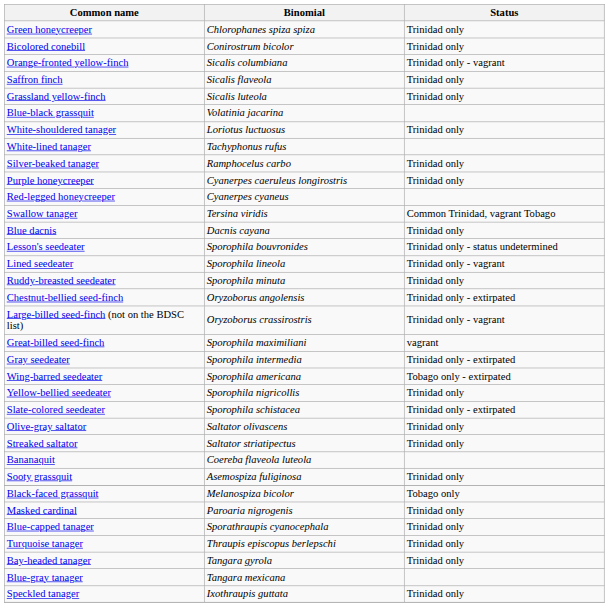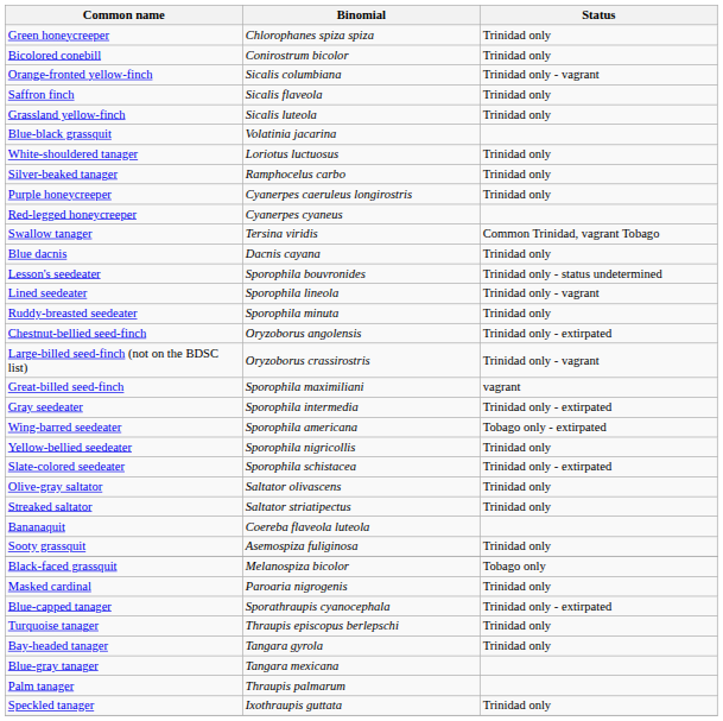 <table width=72% class="wikitable">
 <tr>
 <th width=24%>Common name</th>
 <th width=24%>Binomial</th>
 <th width=24%>Status</th>
 </tr>
 <tr>
 <td><a href='#'>Green honeycreeper</a></td>
 <td><em>Chlorophanes spiza spiza</em></td>
 <td>Trinidad only</td>
 </tr>
 <tr>
 <td><a href='#'>Bicolored conebill</a></td>
 <td><em>Conirostrum bicolor</em></td>
 <td>Trinidad only</td>
 </tr>
 <tr>
 <td><a href='#'>Orange-fronted yellow-finch</a></td>
 <td><em>Sicalis columbiana</em></td>
 <td>Trinidad only - vagrant</td>
 </tr>
 <tr>
 <td><a href='#'>Saffron finch</a></td>
 <td><em>Sicalis flaveola</em></td>
 <td>Trinidad only</td>
 </tr>
 <tr>
 <td><a href='#'>Grassland yellow-finch</a></td>
 <td><em>Sicalis luteola</em></td>
 <td>Trinidad only</td>
 </tr>
 <tr>
 <td><a href='#'>Blue-black grassquit</a></td>
 <td><em>Volatinia jacarina</em></td>
 <td></td>
 </tr>
 <tr>
 <td><a href='#'>White-shouldered tanager</a></td>
 <td><em>Loriotus luctuosus</em></td>
 <td>Trinidad only</td>
-</tr>
-<tr>
-<td><a href='#'>White-lined tanager</a></td>
-<td><em>Tachyphonus rufus</em></td>
-<td></td>
 </tr>
 <tr>
 <td><a href='#'>Silver-beaked tanager</a></td>
 <td><em>Ramphocelus carbo</em></td>
 <td>Trinidad only</td>
 </tr>
 <tr>
 <td><a href='#'>Purple honeycreeper</a></td>
 <td><em>Cyanerpes caeruleus longirostris</em></td>
 <td>Trinidad only</td>
 </tr>
 <tr>
 <td><a href='#'>Red-legged honeycreeper</a></td>
 <td><em>Cyanerpes cyaneus</em></td>
 <td></td>
 </tr>
 <tr>
 <td><a href='#'>Swallow tanager</a></td>
 <td><em>Tersina viridis</em></td>
 <td>Common Trinidad, vagrant Tobago</td>
 </tr>
 <tr>
 <td><a href='#'>Blue dacnis</a></td>
 <td><em>Dacnis cayana</em></td>
 <td>Trinidad only</td>
 </tr>
 <tr>
 <td><a href='#'>Lesson's seedeater</a></td>
 <td><em>Sporophila bouvronides</em></td>
 <td>Trinidad only - status undetermined</td>
 </tr>
 <tr>
 <td><a href='#'>Lined seedeater</a></td>
 <td><em>Sporophila lineola</em></td>
 <td>Trinidad only - vagrant</td>
 </tr>
 <tr>
 <td><a href='#'>Ruddy-breasted seedeater</a></td>
 <td><em>Sporophila minuta</em></td>
 <td>Trinidad only</td>
 </tr>
 <tr>
 <td><a href='#'>Chestnut-bellied seed-finch</a></td>
 <td><em>Oryzoborus angolensis</em></td>
 <td>Trinidad only - extirpated</td>
 </tr>
 <tr>
 <td><a href='#'>Large-billed seed-finch</a> (not on the BDSC list)</td>
 <td><em>Oryzoborus crassirostris</em></td>
 <td>Trinidad only - vagrant</td>
 </tr>
 <tr>
 <td><a href='#'>Great-billed seed-finch</a></td>
 <td><em>Sporophila maximiliani</em></td>
 <td>vagrant</td>
 </tr>
 <tr>
 <td><a href='#'>Gray seedeater</a></td>
 <td><em>Sporophila intermedia</em></td>
 <td>Trinidad only - extirpated</td>
 </tr>
 <tr>
 <td><a href='#'>Wing-barred seedeater</a></td>
 <td><em>Sporophila americana</em></td>
 <td>Tobago only - extirpated</td>
 </tr>
 <tr>
 <td><a href='#'>Yellow-bellied seedeater</a></td>
 <td><em>Sporophila nigricollis</em></td>
 <td>Trinidad only</td>
 </tr>
 <tr>
 <td><a href='#'>Slate-colored seedeater</a></td>
 <td><em>Sporophila schistacea</em></td>
 <td>Trinidad only - extirpated</td>
 </tr>
 <tr>
 <td><a href='#'>Olive-gray saltator</a></td>
 <td><em>Saltator olivascens</em></td>
 <td>Trinidad only</td>
 </tr>
 <tr>
 <td><a href='#'>Streaked saltator</a></td>
 <td><em>Saltator striatipectus</em></td>
 <td>Trinidad only</td>
 </tr>
 <tr>
 <td><a href='#'>Bananaquit</a></td>
 <td><em>Coereba flaveola luteola</em></td>
 <td></td>
 </tr>
 <tr>
 <td><a href='#'>Sooty grassquit</a></td>
 <td><em>Asemospiza fuliginosa</em></td>
 <td>Trinidad only</td>
 </tr>
 <tr>
 </tr>
 <tr>
 <td><a href='#'>Black-faced grassquit</a></td>
 <td><em>Melanospiza bicolor</em></td>
 <td>Tobago only</td>
 </tr>
 <tr>
 <td><a href='#'>Masked cardinal</a></td>
 <td><em>Paroaria nigrogenis</em></td>
 <td>Trinidad only</td>
 </tr>
 <tr>
 <td><a href='#'>Blue-capped tanager</a></td>
 <td><em>Sporathraupis cyanocephala</em></td>
-<td>Trinidad only</td>
+<td>Trinidad only - extirpated</td>
 </tr>
 <tr>
 <td><a href='#'>Turquoise tanager</a></td>
 <td><em>Thraupis episcopus berlepschi</em></td>
 <td>Trinidad only</td>
 </tr>
 <tr>
 <td><a href='#'>Bay-headed tanager</a></td>
 <td><em>Tangara gyrola</em></td>
 <td>Trinidad only</td>
 </tr>
 <tr>
 <td><a href='#'>Blue-gray tanager</a></td>
 <td><em>Tangara mexicana</em></td>
 <td></td>
 </tr>
 <tr>
+<td><a href='#'>Palm tanager</a></td>
+<td><em>Thraupis palmarum</em></td>
+<td></td>
+</tr>
+<tr>
 <td><a href='#'>Speckled tanager</a></td>
 <td><em>Ixothraupis guttata</em></td>
 <td>Trinidad only</td>
 </tr>
 <tr>
 </tr>
 </table>
